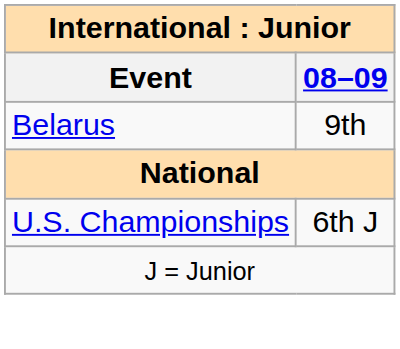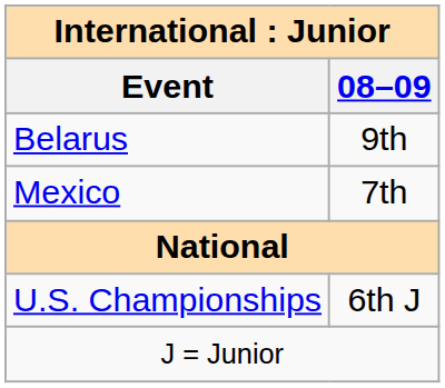 <table class="wikitable" style="text-align:center">
 <tr>
 <th colspan="2" style="background-color: #ffdead; " align="center">International : Junior</th>
 </tr>
 <tr>
 <th>Event</th>
 <th><a href='#'>08–09</a></th>
 </tr>
 <tr>
 <td align=left> <a href='#'>Belarus</a></td>
 <td>9th</td>
 </tr>
 <tr>
+<td align=left> <a href='#'>Mexico</a></td>
+<td>7th</td>
+</tr>
+<tr>
 <th colspan="2" style="background-color: #ffdead; " align="center">National</th>
 </tr>
 <tr>
 <td align=left><a href='#'>U.S. Championships</a></td>
 <td>6th J</td>
 </tr>
 <tr>
 <td colspan="2" align="center"><small>  J = Junior </small></td>
 </tr>
 </table>
